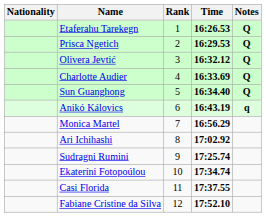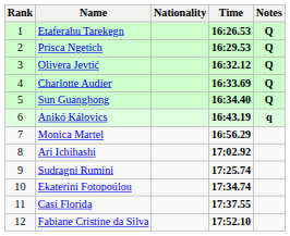 <table class="wikitable sortable" style="text-align:center">
 <tr>
+<th>Rank</th>
+<th>Name</th>
 <th>Nationality</th>
-<th>Name</th>
-<th>Rank</th>
 <th>Time</th>
 <th>Notes</th>
 </tr>
 <tr bgcolor=ccffcc>
+<td>1</td>
+<td align=left><a href='#'>Etaferahu Tarekegn</a></td>
 <td align=left></td>
-<td align=left><a href='#'>Etaferahu Tarekegn</a></td>
-<td>1</td>
 <td><strong>16:26.53</strong></td>
 <td><strong>Q</strong></td>
 </tr>
 <tr bgcolor=ccffcc>
+<td>2</td>
+<td align=left><a href='#'>Prisca Ngetich</a></td>
 <td align=left></td>
-<td align=left><a href='#'>Prisca Ngetich</a></td>
-<td>2</td>
 <td><strong>16:29.53</strong></td>
 <td><strong>Q</strong></td>
 </tr>
 <tr bgcolor=ccffcc>
+<td>3</td>
+<td align=left><a href='#'>Olivera Jevtić</a></td>
 <td align=left></td>
-<td align=left><a href='#'>Olivera Jevtić</a></td>
-<td>3</td>
 <td><strong>16:32.12</strong></td>
 <td><strong>Q</strong></td>
 </tr>
 <tr bgcolor=ccffcc>
+<td>4</td>
+<td align=left><a href='#'>Charlotte Audier</a></td>
 <td align=left></td>
-<td align=left><a href='#'>Charlotte Audier</a></td>
-<td>4</td>
 <td><strong>16:33.69</strong></td>
 <td><strong>Q</strong></td>
 </tr>
 <tr bgcolor=ccffcc>
+<td>5</td>
+<td align=left><a href='#'>Sun Guanghong</a></td>
 <td align=left></td>
-<td align=left><a href='#'>Sun Guanghong</a></td>
-<td>5</td>
 <td><strong>16:34.40</strong></td>
 <td><strong>Q</strong></td>
 </tr>
 <tr bgcolor=ddffdd>
+<td>6</td>
+<td align=left><a href='#'>Anikó Kálovics</a></td>
 <td align=left></td>
-<td align=left><a href='#'>Anikó Kálovics</a></td>
-<td>6</td>
 <td><strong>16:43.19</strong></td>
 <td><strong>q</strong></td>
 </tr>
 <tr>
+<td>7</td>
+<td align=left><a href='#'>Monica Martel</a></td>
 <td align=left></td>
-<td align=left><a href='#'>Monica Martel</a></td>
-<td>7</td>
 <td><strong>16:56.29</strong></td>
 <td></td>
 </tr>
 <tr>
+<td>8</td>
+<td align=left><a href='#'>Ari Ichihashi</a></td>
 <td align=left></td>
-<td align=left><a href='#'>Ari Ichihashi</a></td>
-<td>8</td>
 <td><strong>17:02.92</strong></td>
 <td></td>
 </tr>
 <tr>
+<td>9</td>
+<td align=left><a href='#'>Sudragni Rumini</a></td>
 <td align=left></td>
-<td align=left><a href='#'>Sudragni Rumini</a></td>
-<td>9</td>
 <td><strong>17:25.74</strong></td>
 <td></td>
 </tr>
 <tr>
+<td>10</td>
+<td align=left><a href='#'>Ekateríni Fotopoúlou</a></td>
 <td align=left></td>
-<td align=left><a href='#'>Ekateríni Fotopoúlou</a></td>
-<td>10</td>
 <td><strong>17:34.74</strong></td>
 <td></td>
 </tr>
 <tr>
+<td>11</td>
+<td align=left><a href='#'>Casi Florida</a></td>
 <td align=left></td>
-<td align=left><a href='#'>Casi Florida</a></td>
-<td>11</td>
 <td><strong>17:37.55</strong></td>
 <td></td>
 </tr>
 <tr>
+<td>12</td>
+<td align=left><a href='#'>Fabiane Cristine da Silva</a></td>
 <td align=left></td>
-<td align=left><a href='#'>Fabiane Cristine da Silva</a></td>
-<td>12</td>
 <td><strong>17:52.10</strong></td>
 <td></td>
 </tr>
 </table>
